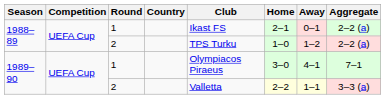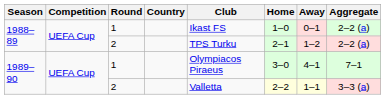 <table class="wikitable">
 <tr>
 <th>Season</th>
 <th>Competition</th>
 <th>Round</th>
 <th>Country</th>
 <th>Club</th>
 <th>Home</th>
 <th>Away</th>
 <th>Aggregate</th>
 </tr>
 <tr>
 <td rowspan="2"><a href='#'>1988–89</a></td>
 <td rowspan="2"><a href='#'>UEFA Cup</a></td>
 <td>1</td>
 <td></td>
 <td><a href='#'>Ikast FS</a></td>
-<td bgcolor="#ddffdd" align=center>2–1</td>
+<td bgcolor="#ddffdd" align=center>1–0</td>
 <td bgcolor="#ffdddd" align=center>0–1</td>
 <td bgcolor="#ddffdd" align=center>2–2 (<a href='#'>a</a>)</td>
 </tr>
 <tr>
 <td>2</td>
 <td></td>
 <td><a href='#'>TPS Turku</a></td>
-<td bgcolor="#ddffdd" align=center>1–0</td>
+<td bgcolor="#ddffdd" align=center>2–1</td>
 <td bgcolor="#ffdddd" align=center>1–2</td>
 <td bgcolor="#ffdddd" align=center>2–2 (<a href='#'>a</a>)</td>
 </tr>
 <tr>
 <td rowspan="2"><a href='#'>1989–90</a></td>
 <td rowspan="2"><a href='#'>UEFA Cup</a></td>
 <td>1</td>
 <td></td>
 <td><a href='#'>Olympiacos Piraeus</a></td>
 <td bgcolor="#ddffdd" align=center>3–0</td>
 <td bgcolor="#ddffdd" align=center>4–1</td>
 <td bgcolor="#ddffdd" align=center>7–1</td>
 </tr>
 <tr>
 <td>2</td>
 <td></td>
 <td><a href='#'>Valletta</a></td>
 <td bgcolor="#ffffdd" align=center>2–2</td>
 <td bgcolor="#ffffdd" align=center>1–1</td>
 <td bgcolor="#ffdddd" align=center>3–3 (<a href='#'>a</a>)</td>
 </tr>
 </table>
